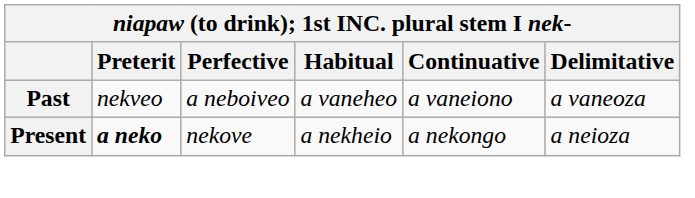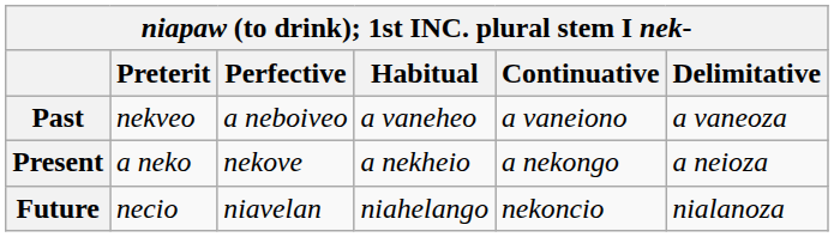 <table class="wikitable">
 <tr>
 <th colspan="6"><em>niapaw</em> (to drink); 1st INC. plural stem I <em>nek</em>-</th>
 </tr>
 <tr>
 <th></th>
 <th>Preterit</th>
 <th>Perfective</th>
 <th>Habitual</th>
 <th>Continuative</th>
 <th>Delimitative</th>
 </tr>
 <tr>
 <th>Past</th>
 <td><em>nekveo</em></td>
 <td><em>a neboiveo</em></td>
 <td><em>a vaneheo</em></td>
 <td><em>a vaneiono</em></td>
 <td><em>a vaneoza</em></td>
 </tr>
 <tr>
 <th>Present</th>
-<td><strong><em>a neko</em></strong></td>
+<td><em>a neko</em></td>
 <td><em>nekove</em></td>
 <td><em>a nekheio</em></td>
 <td><em>a nekongo</em></td>
 <td><em>a neioza</em></td>
 </tr>
+<tr>
+<th>Future</th>
+<td><em>necio</em></td>
+<td><em>niavelan</em></td>
+<td><em>niahelango</em></td>
+<td><em>nekoncio</em></td>
+<td><em>nialanoza</em></td>
+</tr>
 </table>
